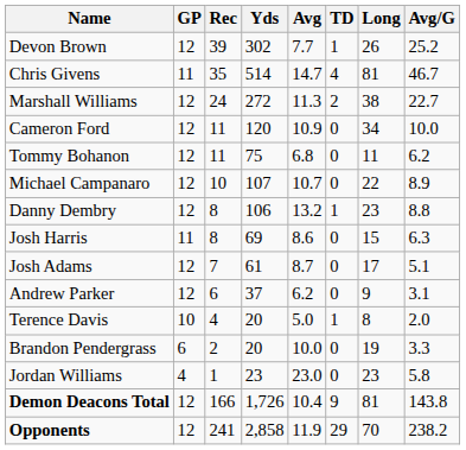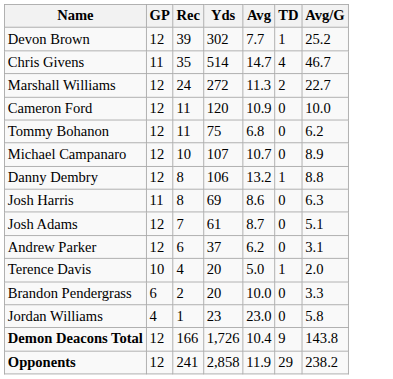 <table class="wikitable" style="white-space:nowrap;">
 <tr>
 <th>Name</th>
 <th>GP</th>
 <th>Rec</th>
 <th>Yds</th>
 <th>Avg</th>
 <th>TD</th>
-<th>Long</th>
 <th>Avg/G</th>
 </tr>
 <tr>
 <td>Devon Brown</td>
 <td>12</td>
 <td>39</td>
 <td>302</td>
 <td>7.7</td>
 <td>1</td>
-<td>26</td>
 <td>25.2</td>
 </tr>
 <tr>
 <td>Chris Givens</td>
 <td>11</td>
 <td>35</td>
 <td>514</td>
 <td>14.7</td>
 <td>4</td>
-<td>81</td>
 <td>46.7</td>
 </tr>
 <tr>
 <td>Marshall Williams</td>
 <td>12</td>
 <td>24</td>
 <td>272</td>
 <td>11.3</td>
 <td>2</td>
-<td>38</td>
 <td>22.7</td>
 </tr>
 <tr>
 <td>Cameron Ford</td>
 <td>12</td>
 <td>11</td>
 <td>120</td>
 <td>10.9</td>
 <td>0</td>
-<td>34</td>
 <td>10.0</td>
 </tr>
 <tr>
 <td>Tommy Bohanon</td>
 <td>12</td>
 <td>11</td>
 <td>75</td>
 <td>6.8</td>
 <td>0</td>
-<td>11</td>
 <td>6.2</td>
 </tr>
 <tr>
 <td>Michael Campanaro</td>
 <td>12</td>
 <td>10</td>
 <td>107</td>
 <td>10.7</td>
 <td>0</td>
-<td>22</td>
 <td>8.9</td>
 </tr>
 <tr>
 <td>Danny Dembry</td>
 <td>12</td>
 <td>8</td>
 <td>106</td>
 <td>13.2</td>
 <td>1</td>
-<td>23</td>
 <td>8.8</td>
 </tr>
 <tr>
 <td>Josh Harris</td>
 <td>11</td>
 <td>8</td>
 <td>69</td>
 <td>8.6</td>
 <td>0</td>
-<td>15</td>
 <td>6.3</td>
 </tr>
 <tr>
 <td>Josh Adams</td>
 <td>12</td>
 <td>7</td>
 <td>61</td>
 <td>8.7</td>
 <td>0</td>
-<td>17</td>
 <td>5.1</td>
 </tr>
 <tr>
 <td>Andrew Parker</td>
 <td>12</td>
 <td>6</td>
 <td>37</td>
 <td>6.2</td>
 <td>0</td>
-<td>9</td>
 <td>3.1</td>
 </tr>
 <tr>
 <td>Terence Davis</td>
 <td>10</td>
 <td>4</td>
 <td>20</td>
 <td>5.0</td>
 <td>1</td>
-<td>8</td>
 <td>2.0</td>
 </tr>
 <tr>
 <td>Brandon Pendergrass</td>
 <td>6</td>
 <td>2</td>
 <td>20</td>
 <td>10.0</td>
 <td>0</td>
-<td>19</td>
 <td>3.3</td>
 </tr>
 <tr>
 <td>Jordan Williams</td>
 <td>4</td>
 <td>1</td>
 <td>23</td>
 <td>23.0</td>
 <td>0</td>
-<td>23</td>
 <td>5.8</td>
 </tr>
 <tr>
 <td><strong>Demon Deacons Total</strong></td>
 <td>12</td>
 <td>166</td>
 <td>1,726</td>
 <td>10.4</td>
 <td>9</td>
-<td>81</td>
 <td>143.8</td>
 </tr>
 <tr>
 <td><strong>Opponents</strong></td>
 <td>12</td>
 <td>241</td>
 <td>2,858</td>
 <td>11.9</td>
 <td>29</td>
-<td>70</td>
 <td>238.2</td>
 </tr>
 </table>
